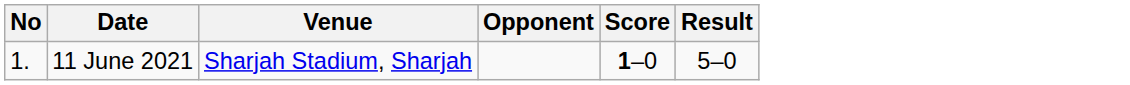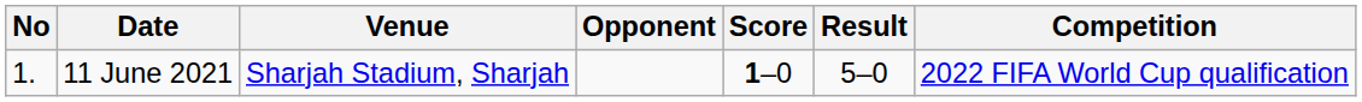 <table class="wikitable sortable">
 <tr>
 <th>No</th>
 <th>Date</th>
 <th>Venue</th>
 <th>Opponent</th>
 <th>Score</th>
 <th>Result</th>
+<th>Competition</th>
 </tr>
 <tr>
 <td>1.</td>
 <td>11 June 2021</td>
 <td><a href='#'>Sharjah Stadium</a>, <a href='#'>Sharjah</a></td>
 <td></td>
 <td align="center"><strong>1</strong>–0</td>
 <td align="center">5–0</td>
+<td><a href='#'>2022 FIFA World Cup qualification</a></td>
 </tr>
 </table>
